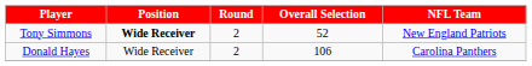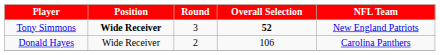 <table class="wikitable" width="80%">
 <tr align="center"  style="background:red;color:#FFFFFF;">
 <td><strong>Player</strong></td>
 <td><strong>Position</strong></td>
 <td><strong>Round</strong></td>
 <td><strong>Overall Selection</strong></td>
 <td><strong>NFL Team</strong></td>
 </tr>
 <tr align="center" bgcolor="">
 <td><a href='#'>Tony Simmons</a></td>
 <td><strong>Wide Receiver</strong></td>
-<td>2</td>
-<td>52</td>
+<td>3</td>
+<td><strong>52</strong></td>
 <td><a href='#'>New England Patriots</a></td>
 </tr>
 <tr align="center" bgcolor="">
 <td><a href='#'>Donald Hayes</a></td>
 <td>Wide Receiver</td>
 <td>2</td>
 <td>106</td>
 <td><a href='#'>Carolina Panthers</a></td>
 </tr>
 <tr align="center" bgcolor="">
 </tr>
 </table>
